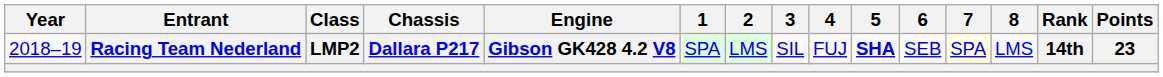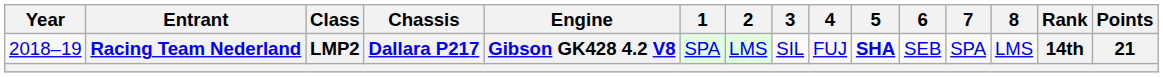 <table class="wikitable" style="text-align:center; font-size:85%">
 <tr>
 <th>Year</th>
 <th>Entrant</th>
 <th>Class</th>
 <th>Chassis</th>
 <th>Engine</th>
 <th>1</th>
 <th>2</th>
 <th>3</th>
 <th>4</th>
 <th>5</th>
 <th>6</th>
 <th>7</th>
 <th>8</th>
 <th>Rank</th>
 <th>Points</th>
 </tr>
 <tr>
 <td nowrap><a href='#'>2018–19</a></td>
 <th nowrap><a href='#'>Racing Team Nederland</a></th>
 <th>LMP2</th>
 <th nowrap><a href='#'>Dallara P217</a></th>
 <th nowrap><a href='#'>Gibson</a> GK428 4.2 <a href='#'>V8</a></th>
 <td style="background:#DFFFDF;"><a href='#'>SPA</a><br></td>
 <td style="background:#DFFFDF;"><a href='#'>LMS</a><br></td>
 <td><a href='#'>SIL</a></td>
 <td><a href='#'>FUJ</a></td>
 <td><strong><a href='#'>SHA</a></strong></td>
 <td><a href='#'>SEB</a></td>
-<td style="background: lightyellow;"><a href='#'>SPA</a></td>
+<td><a href='#'>SPA</a></td>
 <td><a href='#'>LMS</a></td>
 <th>14th</th>
-<th>23</th>
+<th>21</th>
 </tr>
 <tr>
 <th colspan="15"></th>
 </tr>
 </table>
